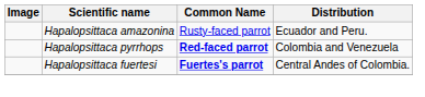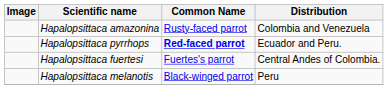 <table class="wikitable">
 <tr>
 <th>Image</th>
 <th>Scientific name</th>
 <th>Common Name</th>
 <th>Distribution</th>
 </tr>
 <tr>
 <td></td>
 <td><em>Hapalopsittaca amazonina</em></td>
 <td><a href='#'>Rusty-faced parrot</a></td>
-<td>Ecuador and Peru.</td>
+<td>Colombia and Venezuela</td>
 </tr>
 <tr>
 <td></td>
 <td><em>Hapalopsittaca pyrrhops</em></td>
 <td><strong><a href='#'>Red-faced parrot</a></strong></td>
-<td>Colombia and Venezuela</td>
+<td>Ecuador and Peru.</td>
 </tr>
 <tr>
 <td></td>
 <td><em>Hapalopsittaca fuertesi</em></td>
-<td><strong><a href='#'>Fuertes's parrot</a></strong></td>
+<td><a href='#'>Fuertes's parrot</a></td>
 <td>Central Andes of Colombia.</td>
+</tr>
+<tr>
+<td></td>
+<td><em>Hapalopsittaca melanotis</em></td>
+<td><a href='#'>Black-winged parrot</a></td>
+<td>Peru</td>
 </tr>
 <tr>
 </tr>
 </table>
